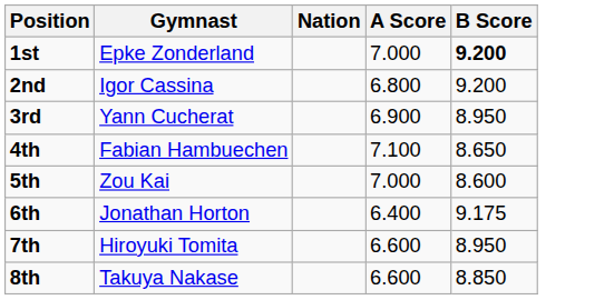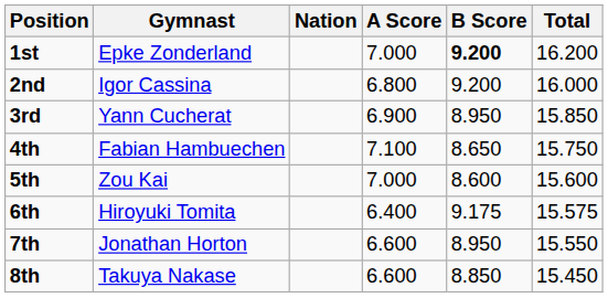 <table class="wikitable sortable" style="text-align:left;">
 <tr>
 <th>Position</th>
 <th>Gymnast</th>
 <th>Nation</th>
 <th>A Score</th>
 <th>B Score</th>
+<th>Total</th>
 </tr>
 <tr>
 <td><strong>1st</strong></td>
 <td align=left><a href='#'>Epke Zonderland</a></td>
 <td align=left></td>
 <td>7.000</td>
 <td><strong>9.200</strong></td>
+<td>16.200</td>
 </tr>
 <tr>
 <td><strong>2nd</strong></td>
 <td align=left><a href='#'>Igor Cassina</a></td>
 <td align=left></td>
 <td>6.800</td>
 <td>9.200</td>
+<td>16.000</td>
 </tr>
 <tr>
 <td><strong>3rd</strong></td>
 <td align=left><a href='#'>Yann Cucherat</a></td>
 <td align=left></td>
 <td>6.900</td>
 <td>8.950</td>
+<td>15.850</td>
 </tr>
 <tr>
 <td><strong>4th</strong></td>
 <td align=left><a href='#'>Fabian Hambuechen</a></td>
 <td align=left></td>
 <td>7.100</td>
 <td>8.650</td>
+<td>15.750</td>
 </tr>
 <tr>
 <td><strong>5th</strong></td>
 <td align=left><a href='#'>Zou Kai</a></td>
 <td align=left></td>
 <td>7.000</td>
 <td>8.600</td>
+<td>15.600</td>
 </tr>
 <tr>
 <td><strong>6th</strong></td>
-<td align=left><a href='#'>Jonathan Horton</a></td>
+<td align=left><a href='#'>Hiroyuki Tomita</a></td>
 <td align=left></td>
 <td>6.400</td>
 <td>9.175</td>
+<td>15.575</td>
 </tr>
 <tr>
 <td><strong>7th</strong></td>
-<td align=left><a href='#'>Hiroyuki Tomita</a></td>
+<td align=left><a href='#'>Jonathan Horton</a></td>
 <td align=left></td>
 <td>6.600</td>
 <td>8.950</td>
+<td>15.550</td>
 </tr>
 <tr>
 <td><strong>8th</strong></td>
 <td align=left><a href='#'>Takuya Nakase</a></td>
 <td align=left></td>
 <td>6.600</td>
 <td>8.850</td>
+<td>15.450</td>
 </tr>
 </table>
